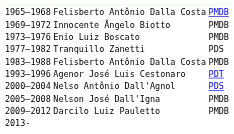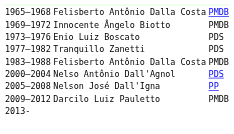 <table classwikitable>
 <tr bgcolor="E9FFE5">
 <td></td>
 <td></td>
 <td></td>
 </tr>
 <tr bgcolor="white">
 <td>1965–1968</td>
 <td>Felisberto Antônio Dalla Costa</td>
 <td><a href='#'>PMDB</a></td>
 </tr>
 <tr bgcolor="white">
 <td>1969–1972</td>
 <td>Innocente Ângelo Biotto</td>
 <td>PMDB</td>
 </tr>
 <tr bgcolor="white">
 <td>1973–1976</td>
 <td>Enio Luiz Boscato</td>
-<td>PMDB</td>
+<td>PDS</td>
 </tr>
 <tr bgcolor="white">
 <td>1977–1982</td>
 <td>Tranquillo Zanetti</td>
 <td>PDS</td>
 </tr>
 <tr bgcolor="white">
 <td>1983–1988</td>
 <td>Felisberto Antônio Dalla Costa</td>
 <td>PMDB</td>
 </tr>
 <tr bgcolor="white">
-<td>1993–1996</td>
-<td>Agenor José Luis Cestonaro</td>
-<td><a href='#'>PDT</a></td>
-</tr>
-<tr bgcolor="white">
 <td>2000–2004</td>
 <td>Nelso Antônio Dall'Agnol</td>
 <td><a href='#'>PDS</a></td>
 </tr>
 <tr bgcolor="white">
 <td>2005–2008</td>
 <td>Nelson José Dall'Igna</td>
-<td>PMDB</td>
+<td><a href='#'>PP</a></td>
 </tr>
 <tr bgcolor="white">
 <td>2009–2012</td>
 <td>Darcilo Luiz Pauletto</td>
 <td>PMDB</td>
 </tr>
 <tr bgcolor="white">
 <td>2013-</td>
 <td></td>
 <td></td>
 </tr>
 </table>
